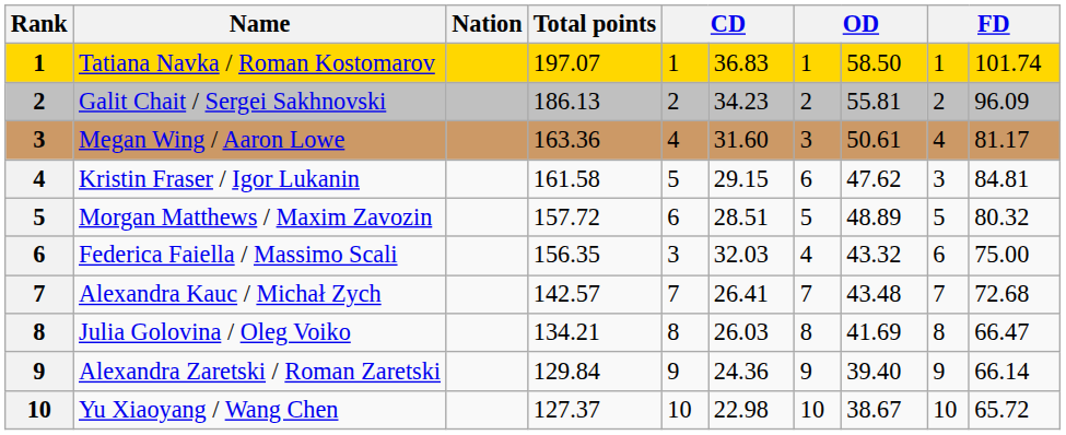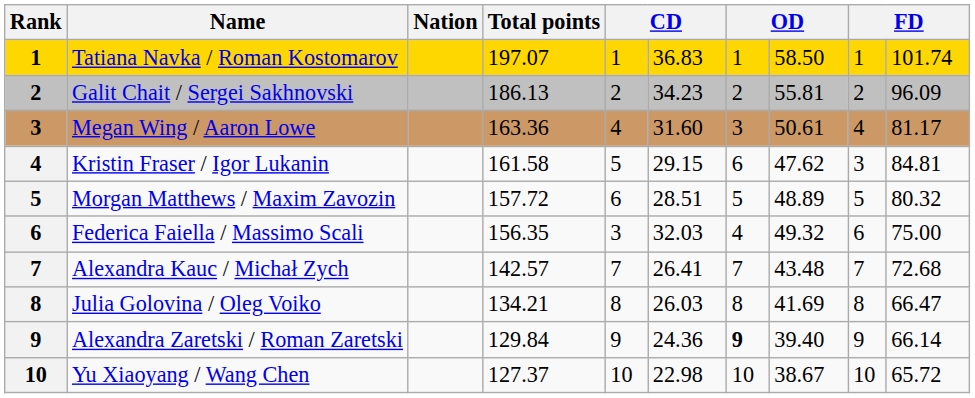 <table class="wikitable">
 <tr>
 <th>Rank</th>
 <th>Name</th>
 <th>Nation</th>
 <th>Total points</th>
 <th colspan="2" width="80px"><a href='#'>CD</a></th>
 <th colspan="2" width="80px"><a href='#'>OD</a></th>
 <th colspan="2" width="80px"><a href='#'>FD</a></th>
 </tr>
 <tr bgcolor="gold">
 <td align="center"><strong>1</strong></td>
 <td><a href='#'>Tatiana Navka</a> / <a href='#'>Roman Kostomarov</a></td>
 <td></td>
 <td>197.07</td>
 <td>1</td>
 <td>36.83</td>
 <td>1</td>
 <td>58.50</td>
 <td>1</td>
 <td>101.74</td>
 </tr>
 <tr bgcolor="silver">
 <td align="center"><strong>2</strong></td>
 <td><a href='#'>Galit Chait</a> / <a href='#'>Sergei Sakhnovski</a></td>
 <td></td>
 <td>186.13</td>
 <td>2</td>
 <td>34.23</td>
 <td>2</td>
 <td>55.81</td>
 <td>2</td>
 <td>96.09</td>
 </tr>
 <tr bgcolor="cc9966">
 <td align="center"><strong>3</strong></td>
 <td><a href='#'>Megan Wing</a> / <a href='#'>Aaron Lowe</a></td>
 <td></td>
 <td>163.36</td>
 <td>4</td>
 <td>31.60</td>
 <td>3</td>
 <td>50.61</td>
 <td>4</td>
 <td>81.17</td>
 </tr>
 <tr>
 <th>4</th>
 <td><a href='#'>Kristin Fraser</a> / <a href='#'>Igor Lukanin</a></td>
 <td></td>
 <td>161.58</td>
 <td>5</td>
 <td>29.15</td>
 <td>6</td>
 <td>47.62</td>
 <td>3</td>
 <td>84.81</td>
 </tr>
 <tr>
 <th>5</th>
 <td><a href='#'>Morgan Matthews</a> / <a href='#'>Maxim Zavozin</a></td>
 <td></td>
 <td>157.72</td>
 <td>6</td>
 <td>28.51</td>
 <td>5</td>
 <td>48.89</td>
 <td>5</td>
 <td>80.32</td>
 </tr>
 <tr>
 <th>6</th>
 <td><a href='#'>Federica Faiella</a> / <a href='#'>Massimo Scali</a></td>
 <td></td>
 <td>156.35</td>
 <td>3</td>
 <td>32.03</td>
 <td>4</td>
-<td>43.32</td>
+<td>49.32</td>
 <td>6</td>
 <td>75.00</td>
 </tr>
 <tr>
 <th>7</th>
 <td><a href='#'>Alexandra Kauc</a> / <a href='#'>Michał Zych</a></td>
 <td></td>
 <td>142.57</td>
 <td>7</td>
 <td>26.41</td>
 <td>7</td>
 <td>43.48</td>
 <td>7</td>
 <td>72.68</td>
 </tr>
 <tr>
 <th>8</th>
 <td><a href='#'>Julia Golovina</a> / <a href='#'>Oleg Voiko</a></td>
 <td></td>
 <td>134.21</td>
 <td>8</td>
 <td>26.03</td>
 <td>8</td>
 <td>41.69</td>
 <td>8</td>
 <td>66.47</td>
 </tr>
 <tr>
 <th>9</th>
 <td><a href='#'>Alexandra Zaretski</a> / <a href='#'>Roman Zaretski</a></td>
 <td></td>
 <td>129.84</td>
 <td>9</td>
 <td>24.36</td>
-<td>9</td>
+<td><strong>9</strong></td>
 <td>39.40</td>
 <td>9</td>
 <td>66.14</td>
 </tr>
 <tr>
 <th>10</th>
 <td><a href='#'>Yu Xiaoyang</a> / <a href='#'>Wang Chen</a></td>
 <td></td>
 <td>127.37</td>
 <td>10</td>
 <td>22.98</td>
 <td>10</td>
 <td>38.67</td>
 <td>10</td>
 <td>65.72</td>
 </tr>
 </table>
